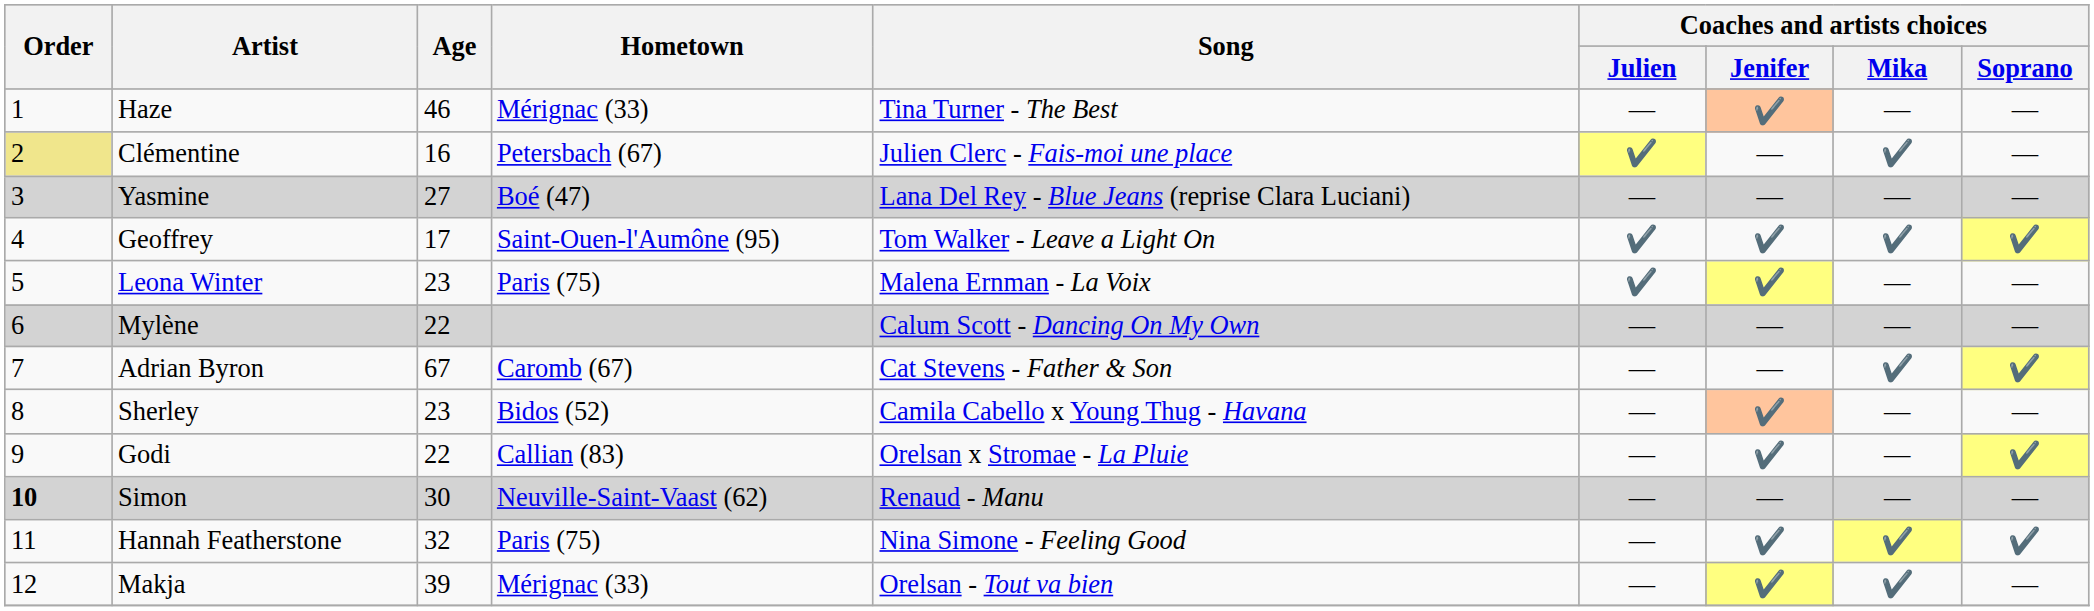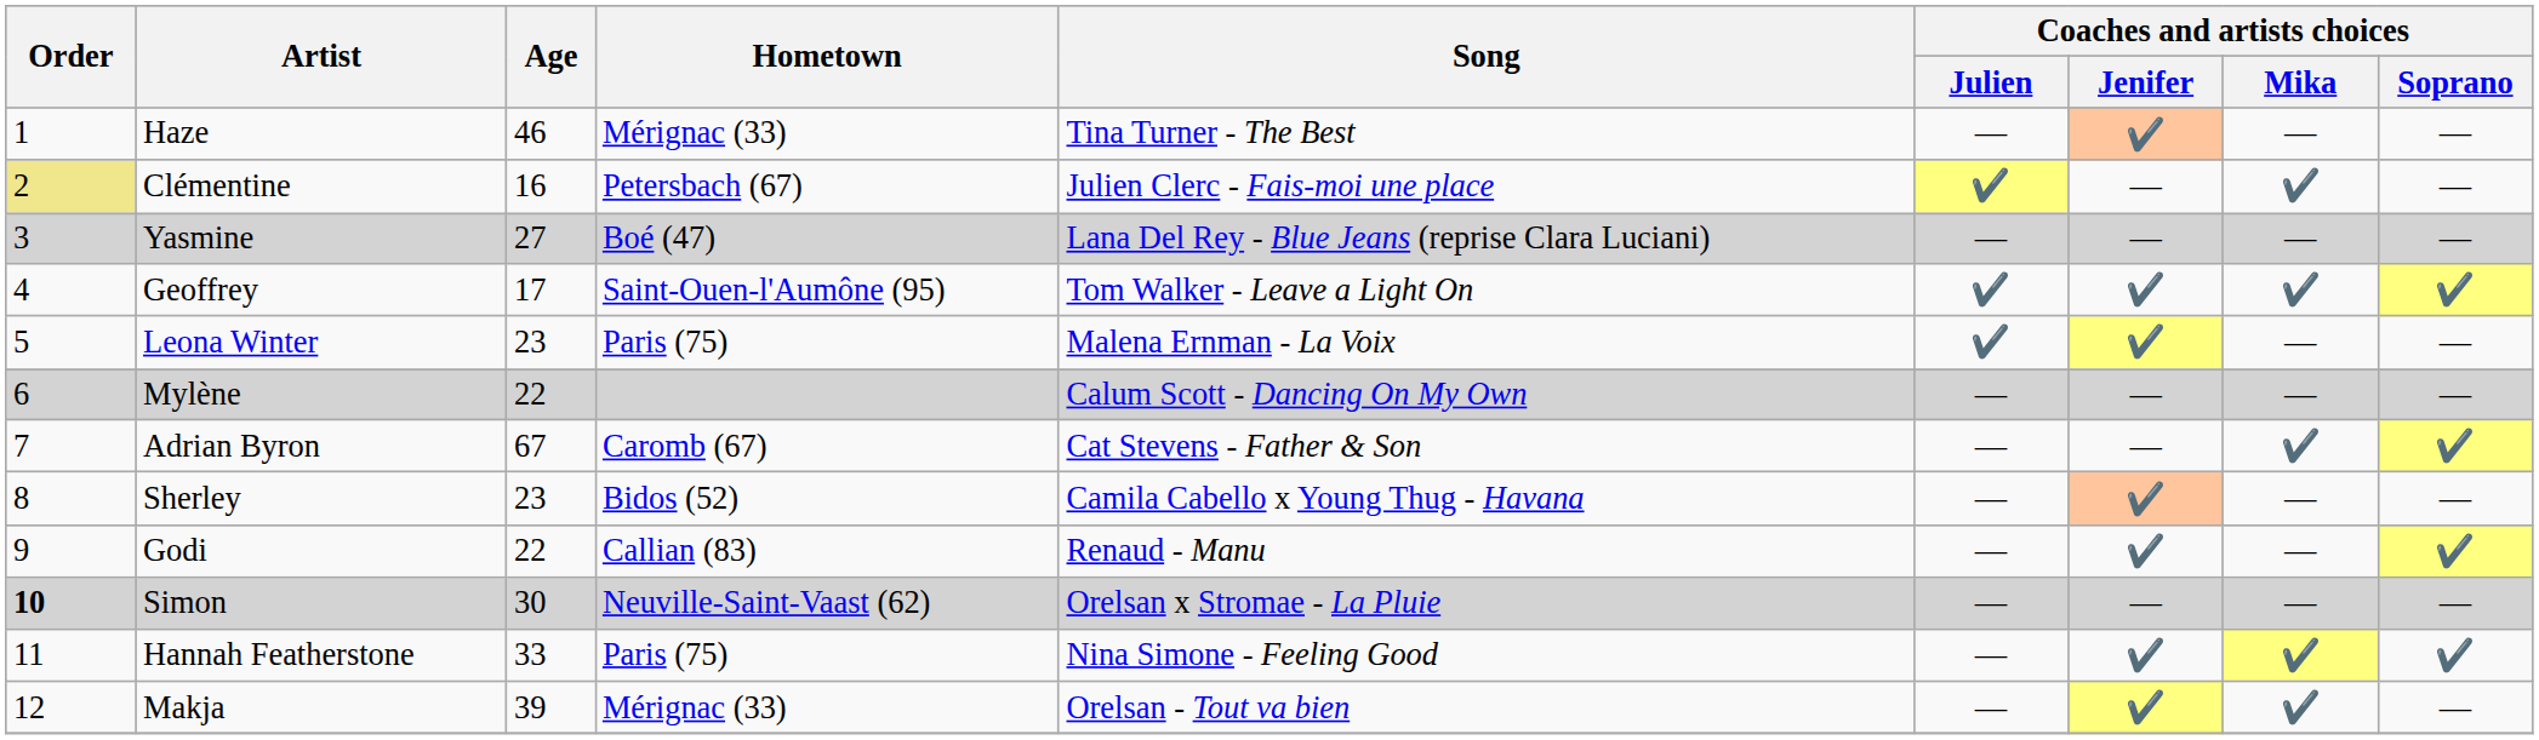 <table class="wikitable" style="width:100%;">
 <tr>
 <th scope=col rowspan="2">Order</th>
 <th scope=col rowspan="2">Artist</th>
 <th scope=col rowspan="2">Age</th>
 <th scope=col rowspan="2">Hometown</th>
 <th scope=col rowspan="2">Song</th>
 <th scope=col colspan="4">Coaches and artists choices</th>
 </tr>
 <tr>
 <th scope=col width="70"><a href='#'>Julien</a></th>
 <th scope=col width="70"><a href='#'>Jenifer</a></th>
 <th scope=col width="70"><a href='#'>Mika</a></th>
 <th scope=col width="70"><a href='#'>Soprano</a></th>
 </tr>
 <tr>
 <td>1</td>
 <td>Haze</td>
 <td>46</td>
 <td><a href='#'>Mérignac</a> (33)</td>
 <td><a href='#'>Tina Turner</a> - <em>The Best</em></td>
 <td style="text-align:center;">—</td>
 <td style="background:#FFC59D;text-align:center;">✔️</td>
 <td style="text-align:center;">—</td>
 <td style="text-align:center;">—</td>
 </tr>
 <tr>
 <td style="background: khaki;">2</td>
 <td>Clémentine</td>
 <td>16</td>
 <td><a href='#'>Petersbach</a> (67)</td>
 <td><a href='#'>Julien Clerc</a> - <em><a href='#'>Fais-moi une place</a></em></td>
 <td style="background:#FFFF80;text-align:center;">✔️</td>
 <td style="text-align:center;">—</td>
 <td style="text-align:center;">✔️</td>
 <td style="text-align:center;">—</td>
 </tr>
 <tr style="background:lightgrey">
 <td>3</td>
 <td>Yasmine</td>
 <td>27</td>
 <td><a href='#'>Boé</a> (47)</td>
 <td><a href='#'>Lana Del Rey</a> - <em><a href='#'>Blue Jeans</a></em> (reprise Clara Luciani)</td>
 <td style="text-align:center;">—</td>
 <td style="text-align:center;">—</td>
 <td style="text-align:center;">—</td>
 <td style="text-align:center;">—</td>
 </tr>
 <tr>
 <td>4</td>
 <td>Geoffrey</td>
 <td>17</td>
 <td><a href='#'>Saint-Ouen-l'Aumône</a> (95)</td>
 <td><a href='#'>Tom Walker</a> - <em>Leave a Light On</em></td>
 <td style="text-align:center;">✔️</td>
 <td style="text-align:center;">✔️</td>
 <td style="text-align:center;">✔️</td>
 <td style="background:#FFFF80;text-align:center;">✔️</td>
 </tr>
 <tr>
 <td>5</td>
 <td><a href='#'>Leona Winter</a></td>
 <td>23</td>
 <td><a href='#'>Paris</a> (75)</td>
 <td><a href='#'>Malena Ernman</a> - <em>La Voix</em></td>
 <td style="text-align:center;">✔️</td>
 <td style="background:#FFFF80;text-align:center;">✔️</td>
 <td style="text-align:center;">—</td>
 <td style="text-align:center;">—</td>
 </tr>
 <tr style="background:lightgrey">
 <td>6</td>
 <td>Mylène</td>
 <td>22</td>
 <td></td>
 <td><a href='#'>Calum Scott</a> - <em><a href='#'>Dancing On My Own</a></em></td>
 <td style="text-align:center;">—</td>
 <td style="text-align:center;">—</td>
 <td style="text-align:center;">—</td>
 <td style="text-align:center;">—</td>
 </tr>
 <tr>
 <td>7</td>
 <td>Adrian Byron</td>
 <td>67</td>
 <td><a href='#'>Caromb</a> (67)</td>
 <td><a href='#'>Cat Stevens</a> - <em>Father & Son</em></td>
 <td style="text-align:center;">—</td>
 <td style="text-align:center;">—</td>
 <td style="text-align:center;">✔️</td>
 <td style="background:#FFFF80;text-align:center;">✔️</td>
 </tr>
 <tr>
 <td>8</td>
 <td>Sherley</td>
 <td>23</td>
 <td><a href='#'>Bidos</a> (52)</td>
 <td><a href='#'>Camila Cabello</a> x <a href='#'>Young Thug</a> - <em><a href='#'>Havana</a></em></td>
 <td style="text-align:center;">—</td>
 <td style="background:#FFC59D;text-align:center;">✔️</td>
 <td style="text-align:center;">—</td>
 <td style="text-align:center;">—</td>
 </tr>
 <tr>
 <td>9</td>
 <td>Godi</td>
 <td>22</td>
 <td><a href='#'>Callian</a> (83)</td>
-<td><a href='#'>Orelsan</a> x <a href='#'>Stromae</a> - <em><a href='#'>La Pluie</a></em></td>
+<td><a href='#'>Renaud</a> - <em>Manu</em></td>
 <td style="text-align:center;">—</td>
 <td style="text-align:center;">✔️</td>
 <td style="text-align:center;">—</td>
 <td style="background:#FFFF80;text-align:center;">✔️</td>
 </tr>
 <tr style="background:lightgrey">
 <td><strong>10</strong></td>
 <td>Simon</td>
 <td>30</td>
 <td><a href='#'>Neuville-Saint-Vaast</a> (62)</td>
-<td><a href='#'>Renaud</a> - <em>Manu</em></td>
+<td><a href='#'>Orelsan</a> x <a href='#'>Stromae</a> - <em><a href='#'>La Pluie</a></em></td>
 <td style="text-align:center;">—</td>
 <td style="text-align:center;">—</td>
 <td style="text-align:center;">—</td>
 <td style="text-align:center;">—</td>
 </tr>
 <tr>
 <td>11</td>
 <td>Hannah Featherstone</td>
-<td>32</td>
+<td>33</td>
 <td><a href='#'>Paris</a> (75)</td>
 <td><a href='#'>Nina Simone</a> - <em>Feeling Good</em></td>
 <td style="text-align:center;">—</td>
 <td style="text-align:center;">✔️</td>
 <td style="background:#FFFF80;text-align:center;">✔️</td>
 <td style="text-align:center;">✔️</td>
 </tr>
 <tr>
 <td>12</td>
 <td>Makja</td>
 <td>39</td>
 <td><a href='#'>Mérignac</a> (33)</td>
 <td><a href='#'>Orelsan</a> - <em><a href='#'>Tout va bien</a></em></td>
 <td style="text-align:center;">—</td>
 <td style="background:#FFFF80;text-align:center;">✔️</td>
 <td style="text-align:center;">✔️</td>
 <td style="text-align:center;">—</td>
 </tr>
 <tr>
 </tr>
 </table>
